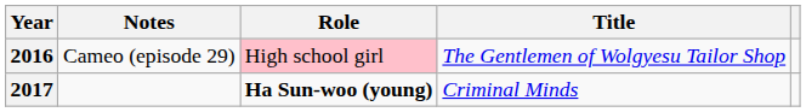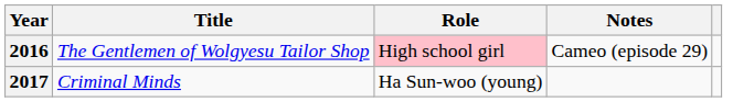 <table class="wikitable plainrowheaders">
 <tr>
 <th scope="col">Year</th>
+<th scope="col">Title</th>
+<th scope="col">Role</th>
 <th scope="col">Notes</th>
-<th scope="col">Role</th>
-<th scope="col">Title</th>
 <th scope="col"></th>
 </tr>
 <tr>
 <th scope="row">2016</th>
+<td><em><a href='#'>The Gentlemen of Wolgyesu Tailor Shop</a></em></td>
+<td style="background: pink;">High school girl</td>
 <td>Cameo (episode 29)</td>
-<td style="background: pink;">High school girl</td>
-<td><em><a href='#'>The Gentlemen of Wolgyesu Tailor Shop</a></em></td>
 <td style="text-align:center"></td>
 </tr>
 <tr>
 <th scope="row">2017</th>
+<td><em><a href='#'>Criminal Minds</a></em></td>
+<td>Ha Sun-woo (young)</td>
 <td></td>
-<td><strong>Ha Sun-woo (young)</strong></td>
-<td><em><a href='#'>Criminal Minds</a></em></td>
 <td style="text-align:center"></td>
 </tr>
 </table>
